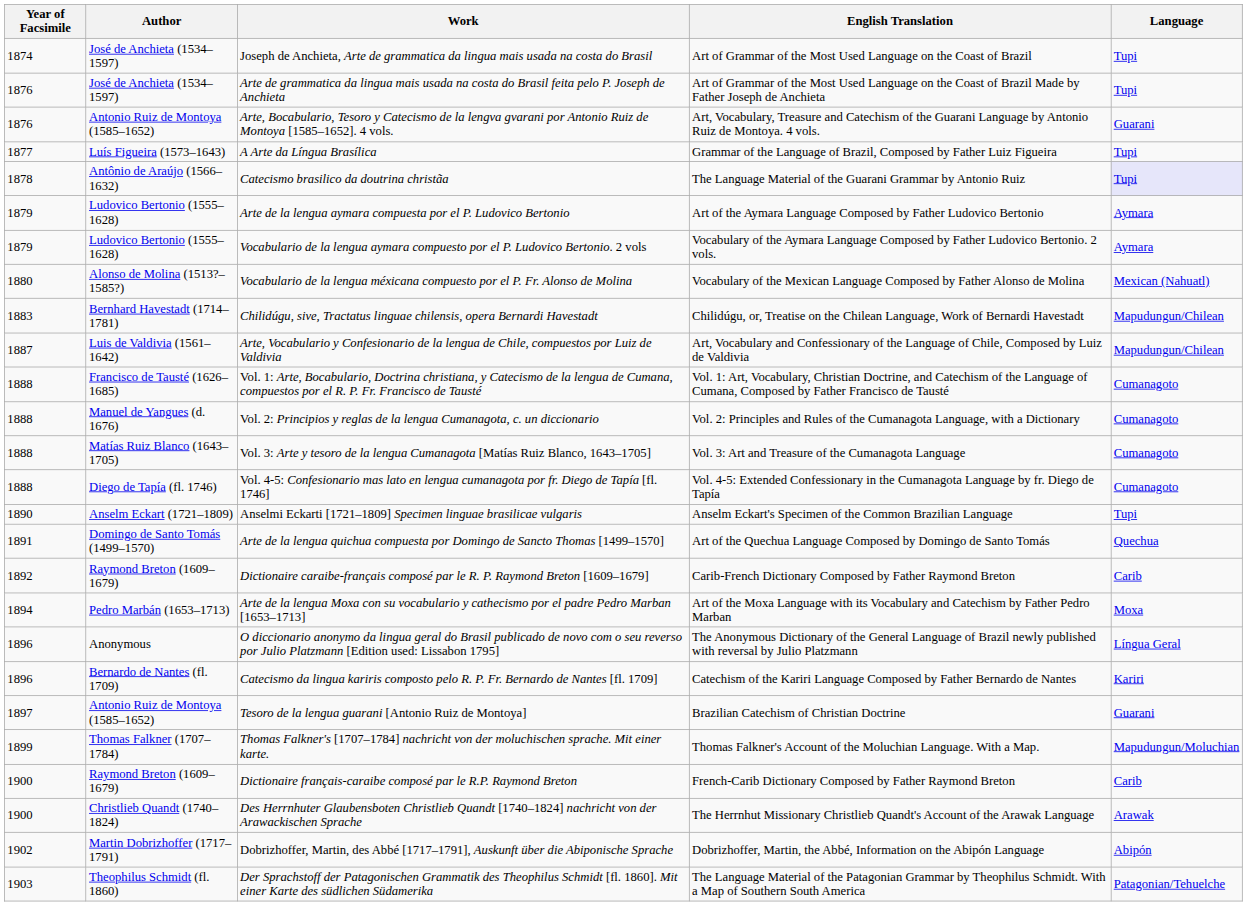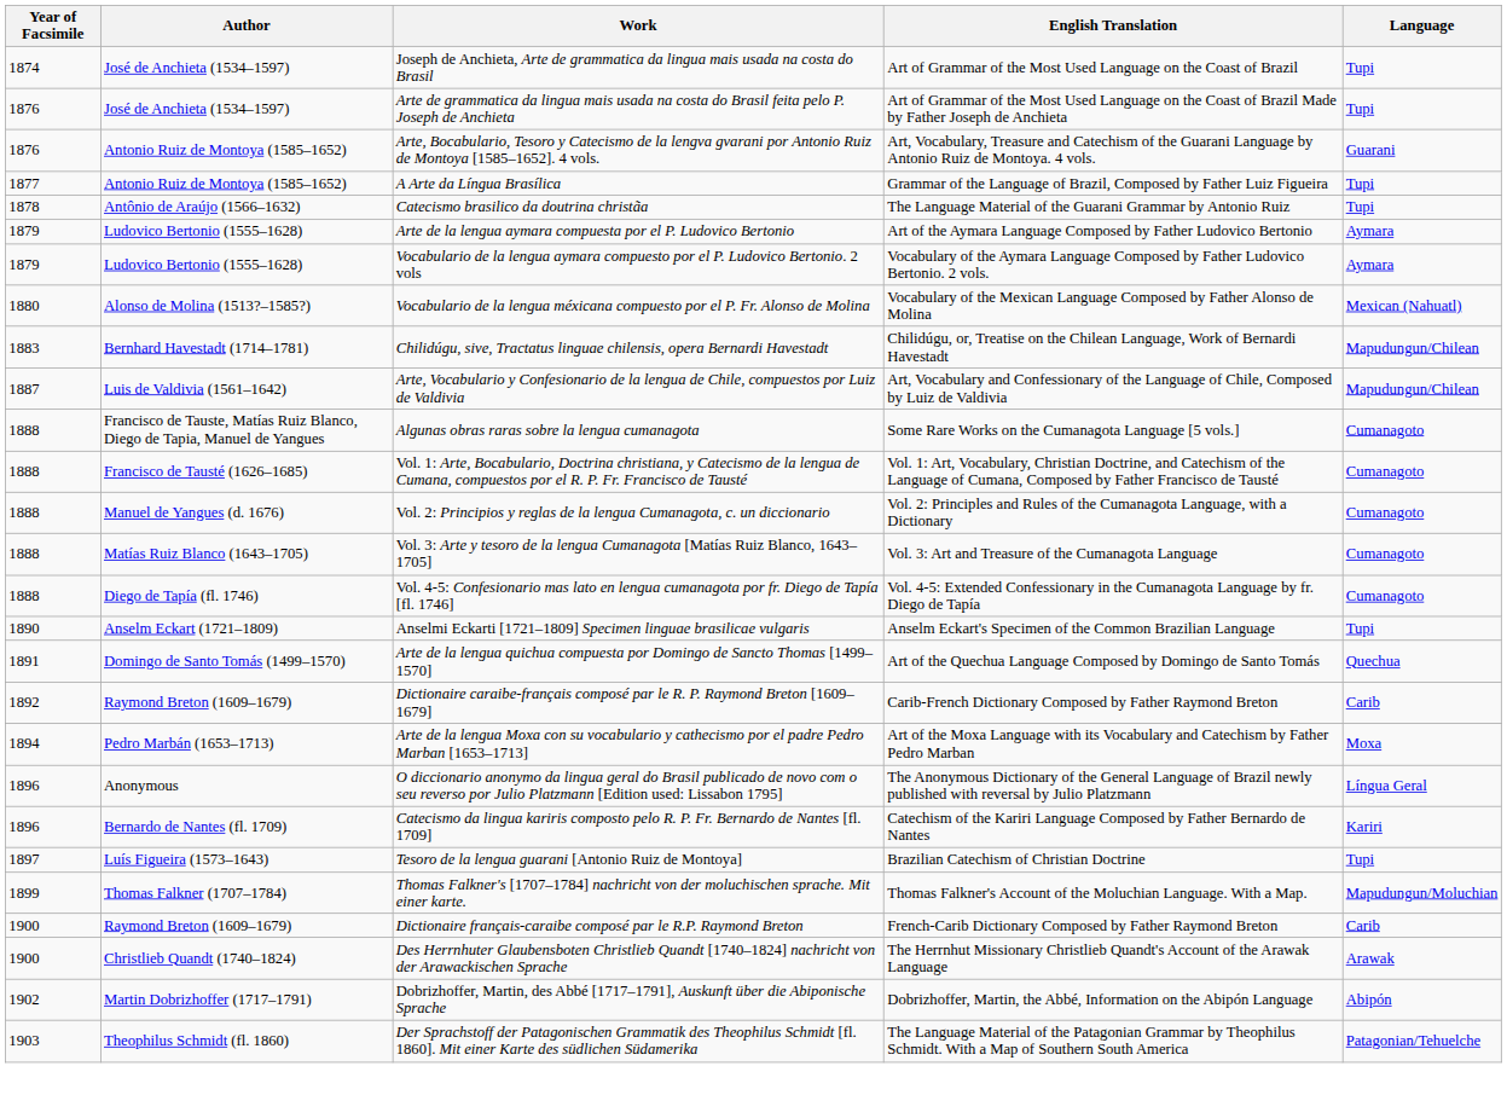 <table class="wikitable sortable">
 <tr>
 <th>Year of Facsimile</th>
 <th>Author</th>
 <th>Work</th>
 <th>English Translation</th>
 <th>Language</th>
 </tr>
 <tr>
 <td>1874</td>
 <td><a href='#'>José de Anchieta</a> (1534–1597)</td>
 <td>Joseph de Anchieta, <em>Arte de grammatica da lingua mais usada na costa do Brasil</em></td>
 <td>Art of Grammar of the Most Used Language on the Coast of Brazil</td>
 <td><a href='#'>Tupi</a></td>
 </tr>
 <tr>
 <td>1876</td>
 <td><a href='#'>José de Anchieta</a> (1534–1597)</td>
 <td><em>Arte de grammatica da lingua mais usada na costa do Brasil feita pelo P. Joseph de Anchieta</em></td>
 <td>Art of Grammar of the Most Used Language on the Coast of Brazil Made by Father Joseph de Anchieta</td>
 <td><a href='#'>Tupi</a></td>
 </tr>
 <tr>
 <td>1876</td>
 <td><a href='#'>Antonio Ruiz de Montoya</a> (1585–1652)</td>
 <td><em>Arte, Bocabulario, Tesoro y Catecismo de la lengva gvarani por Antonio Ruiz de Montoya</em> [1585–1652]. 4 vols.</td>
 <td>Art, Vocabulary, Treasure and Catechism of the Guarani Language by Antonio Ruiz de Montoya. 4 vols.</td>
 <td><a href='#'>Guarani</a></td>
 </tr>
 <tr>
 <td>1877</td>
-<td><a href='#'>Luís Figueira</a> (1573–1643)</td>
+<td><a href='#'>Antonio Ruiz de Montoya</a> (1585–1652)</td>
 <td><em>A Arte da Língua Brasílica</em> </td>
 <td>Grammar of the Language of Brazil, Composed by Father Luiz Figueira</td>
 <td><a href='#'>Tupi</a></td>
 </tr>
 <tr>
 <td>1878</td>
 <td><a href='#'>Antônio de Araújo</a> (1566–1632)</td>
 <td><em>Catecismo brasilico da doutrina christãa</em>  </td>
 <td>The Language Material of the Guarani Grammar by Antonio Ruiz</td>
-<td style="background: lavender;"><a href='#'>Tupi</a></td>
+<td><a href='#'>Tupi</a></td>
 </tr>
 <tr>
 <td>1879</td>
 <td><a href='#'>Ludovico Bertonio</a> (1555–1628)</td>
 <td><em>Arte de la lengua aymara compuesta por el P. Ludovico Bertonio</em> </td>
 <td>Art of the Aymara Language Composed by Father Ludovico Bertonio</td>
 <td><a href='#'>Aymara</a></td>
 </tr>
 <tr>
 <td>1879</td>
 <td><a href='#'>Ludovico Bertonio</a> (1555–1628)</td>
 <td><em>Vocabulario de la lengua aymara compuesto por el P. Ludovico Bertonio</em>. 2 vols </td>
 <td>Vocabulary of the Aymara Language Composed by Father Ludovico Bertonio. 2 vols.</td>
 <td><a href='#'>Aymara</a></td>
 </tr>
 <tr>
 <td>1880</td>
 <td><a href='#'>Alonso de Molina</a> (1513?–1585?)</td>
 <td><em>Vocabulario de la lengua méxicana compuesto por el P. Fr. Alonso de Molina</em> </td>
 <td>Vocabulary of the Mexican Language Composed by Father Alonso de Molina</td>
 <td><a href='#'>Mexican (Nahuatl)</a></td>
 </tr>
 <tr>
 <td>1883</td>
 <td><a href='#'>Bernhard Havestadt</a> (1714–1781)</td>
 <td><em>Chilidúgu, sive, Tractatus linguae chilensis, opera Bernardi Havestadt</em> </td>
 <td>Chilidúgu, or, Treatise on the Chilean Language, Work of Bernardi Havestadt</td>
 <td><a href='#'>Mapudungun/Chilean</a></td>
 </tr>
 <tr>
 <td>1887</td>
 <td><a href='#'>Luis de Valdivia</a> (1561–1642)</td>
 <td><em>Arte, Vocabulario y Confesionario de la lengua de Chile, compuestos por Luiz de Valdivia</em> </td>
 <td>Art, Vocabulary and Confessionary of the Language of Chile, Composed by Luiz de Valdivia</td>
 <td><a href='#'>Mapudungun/Chilean</a></td>
+</tr>
+<tr>
+<td>1888</td>
+<td>Francisco de Tauste, Matías Ruiz Blanco, Diego de Tapia, Manuel de Yangues</td>
+<td><em>Algunas obras raras sobre la lengua cumanagota</em>  </td>
+<td>Some Rare Works on the Cumanagota Language [5 vols.]</td>
+<td><a href='#'>Cumanagoto</a></td>
 </tr>
 <tr>
 <td>1888</td>
 <td><a href='#'>Francisco de Tausté</a> (1626–1685)</td>
 <td>Vol. 1: <em>Arte, Bocabulario, Doctrina christiana, y Catecismo de la lengua de Cumana, compuestos por el R. P. Fr. Francisco de Tausté</em> </td>
 <td>Vol. 1: Art, Vocabulary, Christian Doctrine, and Catechism of the Language of Cumana, Composed by Father Francisco de Tausté</td>
 <td><a href='#'>Cumanagoto</a></td>
 </tr>
 <tr>
 <td>1888</td>
 <td><a href='#'>Manuel de Yangues</a> (d. 1676)</td>
 <td>Vol. 2: <em>Principios y reglas de la lengua Cumanagota, c. un diccionario</em></td>
 <td>Vol. 2: Principles and Rules of the Cumanagota Language, with a Dictionary</td>
 <td><a href='#'>Cumanagoto</a></td>
 </tr>
 <tr>
 <td>1888</td>
 <td><a href='#'>Matías Ruiz Blanco</a> (1643–1705)</td>
 <td>Vol. 3: <em>Arte y tesoro de la lengua Cumanagota</em> [Matías Ruiz Blanco, 1643–1705]</td>
 <td>Vol. 3: Art and Treasure of the Cumanagota Language</td>
 <td><a href='#'>Cumanagoto</a></td>
 </tr>
 <tr>
 <td>1888</td>
 <td><a href='#'>Diego de Tapía</a> (fl. 1746)</td>
 <td>Vol. 4-5: <em>Confesionario mas lato en lengua cumanagota por fr. Diego de Tapía</em> [fl. 1746]</td>
 <td>Vol. 4-5: Extended Confessionary in the Cumanagota Language by fr. Diego de Tapía</td>
 <td><a href='#'>Cumanagoto</a></td>
 </tr>
 <tr>
 <td>1890</td>
 <td><a href='#'>Anselm Eckart</a> (1721–1809)</td>
 <td>Anselmi Eckarti [1721–1809] <em>Specimen linguae brasilicae vulgaris</em></td>
 <td>Anselm Eckart's Specimen of the Common Brazilian Language</td>
 <td><a href='#'>Tupi</a></td>
 </tr>
 <tr>
 <td>1891</td>
 <td><a href='#'>Domingo de Santo Tomás</a> (1499–1570)</td>
 <td><em>Arte de la lengua quichua compuesta por Domingo de Sancto Thomas</em> [1499–1570]</td>
 <td>Art of the Quechua Language Composed by Domingo de Santo Tomás</td>
 <td><a href='#'>Quechua</a></td>
 </tr>
 <tr>
 <td>1892</td>
 <td><a href='#'>Raymond Breton</a> (1609–1679)</td>
 <td><em>Dictionaire caraibe-français composé par le R. P. Raymond Breton</em> [1609–1679]</td>
 <td>Carib-French Dictionary Composed by Father Raymond Breton</td>
 <td><a href='#'>Carib</a></td>
 </tr>
 <tr>
 <td>1894</td>
 <td><a href='#'>Pedro Marbán</a> (1653–1713)</td>
 <td><em>Arte de la lengua Moxa con su vocabulario y cathecismo por el padre Pedro Marban</em> [1653–1713]</td>
 <td>Art of the Moxa Language with its Vocabulary and Catechism by Father Pedro Marban</td>
 <td><a href='#'>Moxa</a></td>
 </tr>
 <tr>
 <td>1896</td>
 <td>Anonymous</td>
 <td><em>O diccionario anonymo da lingua geral do Brasil publicado de novo com o seu reverso por Julio Platzmann</em> [Edition used: Lissabon 1795]</td>
 <td>The Anonymous Dictionary of the General Language of Brazil newly published with reversal by Julio Platzmann</td>
 <td><a href='#'>Língua Geral</a></td>
 </tr>
 <tr>
 <td>1896</td>
 <td><a href='#'>Bernardo de Nantes</a> (fl. 1709)</td>
 <td><em>Catecismo da lingua kariris composto pelo R. P. Fr. Bernardo de Nantes</em> [fl. 1709]</td>
 <td>Catechism of the Kariri Language Composed by Father Bernardo de Nantes</td>
 <td><a href='#'>Kariri</a></td>
 </tr>
 <tr>
 <td>1897</td>
-<td><a href='#'>Antonio Ruiz de Montoya</a> (1585–1652)</td>
+<td><a href='#'>Luís Figueira</a> (1573–1643)</td>
 <td><em>Tesoro de la lengua guarani</em> [Antonio Ruiz de Montoya]</td>
 <td>Brazilian Catechism of Christian Doctrine</td>
-<td><a href='#'>Guarani</a></td>
+<td><a href='#'>Tupi</a></td>
 </tr>
 <tr>
 <td>1899</td>
 <td><a href='#'>Thomas Falkner</a> (1707–1784)</td>
 <td><em>Thomas Falkner's</em> [1707–1784] <em>nachricht von der moluchischen sprache. Mit einer karte.</em></td>
 <td>Thomas Falkner's Account of the Moluchian Language. With a Map.</td>
 <td><a href='#'>Mapudungun/Moluchian</a></td>
 </tr>
 <tr>
 <td>1900</td>
 <td><a href='#'>Raymond Breton</a> (1609–1679)</td>
 <td><em>Dictionaire français-caraibe composé par le R.P. Raymond Breton</em></td>
 <td>French-Carib Dictionary Composed by Father Raymond Breton</td>
 <td><a href='#'>Carib</a></td>
 </tr>
 <tr>
 <td>1900</td>
 <td><a href='#'>Christlieb Quandt</a> (1740–1824)</td>
 <td><em>Des Herrnhuter Glaubensboten Christlieb Quandt</em> [1740–1824] <em>nachricht von der Arawackischen Sprache</em></td>
 <td>The Herrnhut Missionary Christlieb Quandt's Account of the Arawak Language</td>
 <td><a href='#'>Arawak</a></td>
 </tr>
 <tr>
 <td>1902</td>
 <td><a href='#'>Martin Dobrizhoffer</a> (1717–1791)</td>
 <td>Dobrizhoffer, Martin, des Abbé [1717–1791], <em>Auskunft über die Abiponische Sprache</em></td>
 <td>Dobrizhoffer, Martin, the Abbé, Information on the Abipón Language</td>
 <td><a href='#'>Abipón</a></td>
 </tr>
 <tr>
 <td>1903</td>
 <td><a href='#'>Theophilus Schmidt</a> (fl. 1860)</td>
 <td><em>Der Sprachstoff der Patagonischen Grammatik des Theophilus Schmidt</em> [fl. 1860]. <em>Mit einer Karte des südlichen Südamerika</em></td>
 <td>The Language Material of the Patagonian Grammar by Theophilus Schmidt. With a Map of Southern South America</td>
 <td><a href='#'>Patagonian/Tehuelche</a></td>
 </tr>
 </table>
